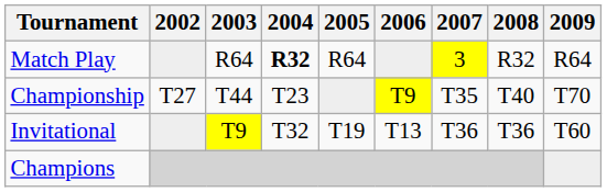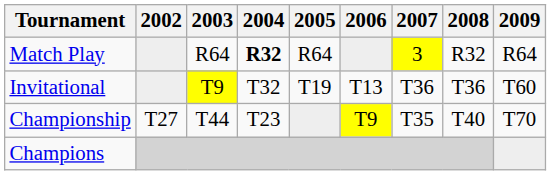 <table class="wikitable" style="text-align:center;">
 <tr>
 <th>Tournament</th>
 <th>2002</th>
 <th>2003</th>
 <th>2004</th>
 <th>2005</th>
 <th>2006</th>
 <th>2007</th>
 <th>2008</th>
 <th>2009</th>
 </tr>
 <tr>
 <td align="left"><a href='#'>Match Play</a></td>
 <td style="background:#eeeeee;"></td>
 <td>R64</td>
 <td><strong>R32</strong></td>
 <td>R64</td>
 <td style="background:#eeeeee;"></td>
 <td style="background:yellow;">3</td>
 <td>R32</td>
 <td>R64</td>
 </tr>
 <tr>
+<td align="left"><a href='#'>Invitational</a></td>
+<td style="background:#eeeeee;"></td>
+<td style="background:yellow;">T9</td>
+<td>T32</td>
+<td>T19</td>
+<td>T13</td>
+<td>T36</td>
+<td>T36</td>
+<td>T60</td>
+</tr>
+<tr>
 <td align="left"><a href='#'>Championship</a></td>
 <td>T27</td>
 <td>T44</td>
 <td>T23</td>
 <td style="background:#eeeeee;"></td>
 <td style="background:yellow;">T9</td>
 <td>T35</td>
 <td>T40</td>
 <td>T70</td>
 </tr>
 <tr>
-<td align="left"><a href='#'>Invitational</a></td>
-<td style="background:#eeeeee;"></td>
-<td style="background:yellow;">T9</td>
-<td>T32</td>
-<td>T19</td>
-<td>T13</td>
-<td>T36</td>
-<td>T36</td>
-<td>T60</td>
-</tr>
-<tr>
 <td align="left"><a href='#'>Champions</a></td>
 <td colspan=7 style="background:#D3D3D3;"></td>
 <td style="background:#eeeeee;"></td>
 </tr>
 </table>
